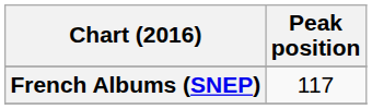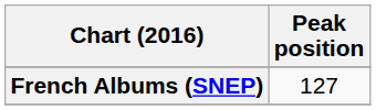 <table class="wikitable sortable plainrowheaders" style="text-align:center">
 <tr>
 <th scope="col">Chart (2016)</th>
 <th scope="col">Peak<br> position</th>
 </tr>
 <tr>
 </tr>
 <tr>
 </tr>
 <tr>
 </tr>
 <tr>
 </tr>
 <tr>
 <th scope="row">French Albums (<a href='#'>SNEP</a>)</th>
-<td>117</td>
+<td>127</td>
 </tr>
 <tr>
 </tr>
 <tr>
 </tr>
 <tr>
 </tr>
 <tr>
 </tr>
 <tr>
 </tr>
 <tr>
 </tr>
 </table>
